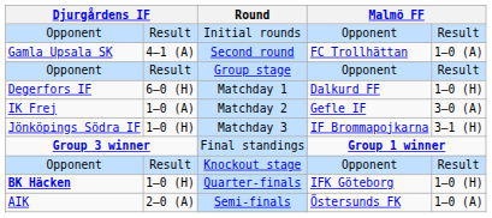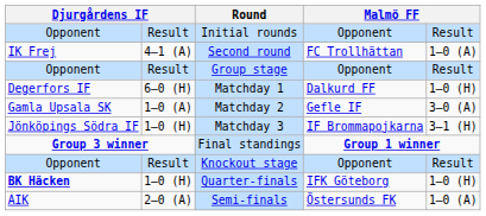 <table class="wikitable" style="text-align: center;">
 <tr>
 <th colspan=2><a href='#'>Djurgårdens IF</a></th>
 <th>Round</th>
 <th colspan=2><a href='#'>Malmö FF</a></th>
 </tr>
 <tr style="background:#c1e0ff;">
 <td>Opponent</td>
 <td>Result</td>
 <td>Initial rounds</td>
 <td>Opponent</td>
 <td>Result</td>
 </tr>
 <tr>
-<td align=left><a href='#'>Gamla Upsala SK</a></td>
+<td align=left><a href='#'>IK Frej</a></td>
 <td>4–1 (A)</td>
 <td style="background:#c1e0ff;"><a href='#'>Second round</a></td>
 <td align=left><a href='#'>FC Trollhättan</a></td>
 <td>1–0 (A)</td>
 </tr>
 <tr style="background:#c1e0ff;">
 <td>Opponent</td>
 <td>Result</td>
 <td><a href='#'>Group stage</a></td>
 <td>Opponent</td>
 <td>Result</td>
 </tr>
 <tr>
 <td align=left><a href='#'>Degerfors IF</a></td>
 <td>6–0 (H)</td>
 <td style="background:#c1e0ff;">Matchday 1</td>
 <td align=left><a href='#'>Dalkurd FF</a></td>
 <td>1–0 (H)</td>
 </tr>
 <tr>
-<td align=left><a href='#'>IK Frej</a></td>
+<td align=left><a href='#'>Gamla Upsala SK</a></td>
 <td>1–0 (A)</td>
 <td style="background:#c1e0ff;">Matchday 2</td>
 <td align=left><a href='#'>Gefle IF</a></td>
 <td>3–0 (A)</td>
 </tr>
 <tr>
 <td align=left><a href='#'>Jönköpings Södra IF</a></td>
 <td>1–0 (H)</td>
 <td style="background:#c1e0ff;">Matchday 3</td>
 <td align=left><a href='#'>IF Brommapojkarna</a></td>
 <td>3–1 (H)</td>
 </tr>
 <tr>
 <td colspan="2" style="text-align:center; vertical-align:top;"><strong><a href='#'>Group 3 winner</a></strong><br></td>
 <td style="background:#c1e0ff">Final standings</td>
 <td colspan="2" style="text-align:center; vertical-align:top;"><strong><a href='#'>Group 1 winner</a></strong><br></td>
 </tr>
 <tr style="background:#c1e0ff;">
 <td>Opponent</td>
 <td>Result</td>
 <td><a href='#'>Knockout stage</a></td>
 <td>Opponent</td>
 <td>Result</td>
 </tr>
 <tr>
 <td align=left><strong><a href='#'>BK Häcken</a></strong></td>
 <td>1–0 (H)</td>
 <td style="background:#c1e0ff;"><a href='#'>Quarter-finals</a></td>
 <td align=left><a href='#'>IFK Göteborg</a></td>
 <td>1–0 (H)</td>
 </tr>
 <tr>
 <td align=left><a href='#'>AIK</a></td>
 <td>2–0 (A)</td>
 <td style="background:#c1e0ff;"><a href='#'>Semi-finals</a></td>
 <td align=left><a href='#'>Östersunds FK</a></td>
 <td>1–0 (A)</td>
 </tr>
 </table>
